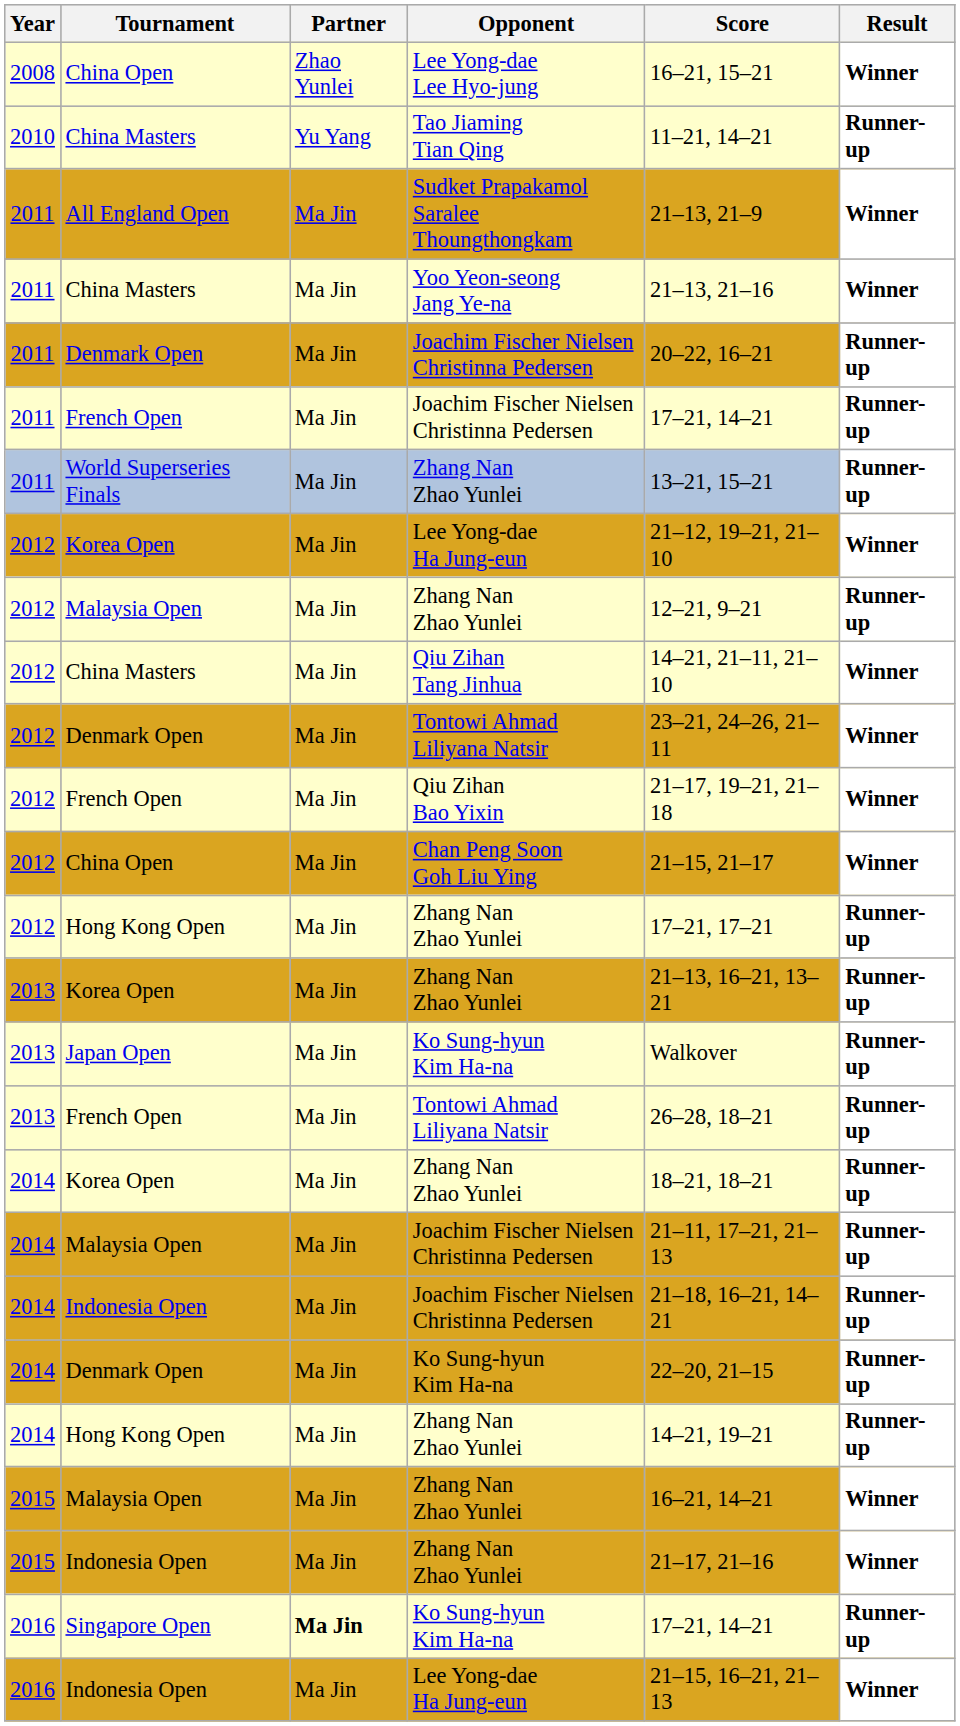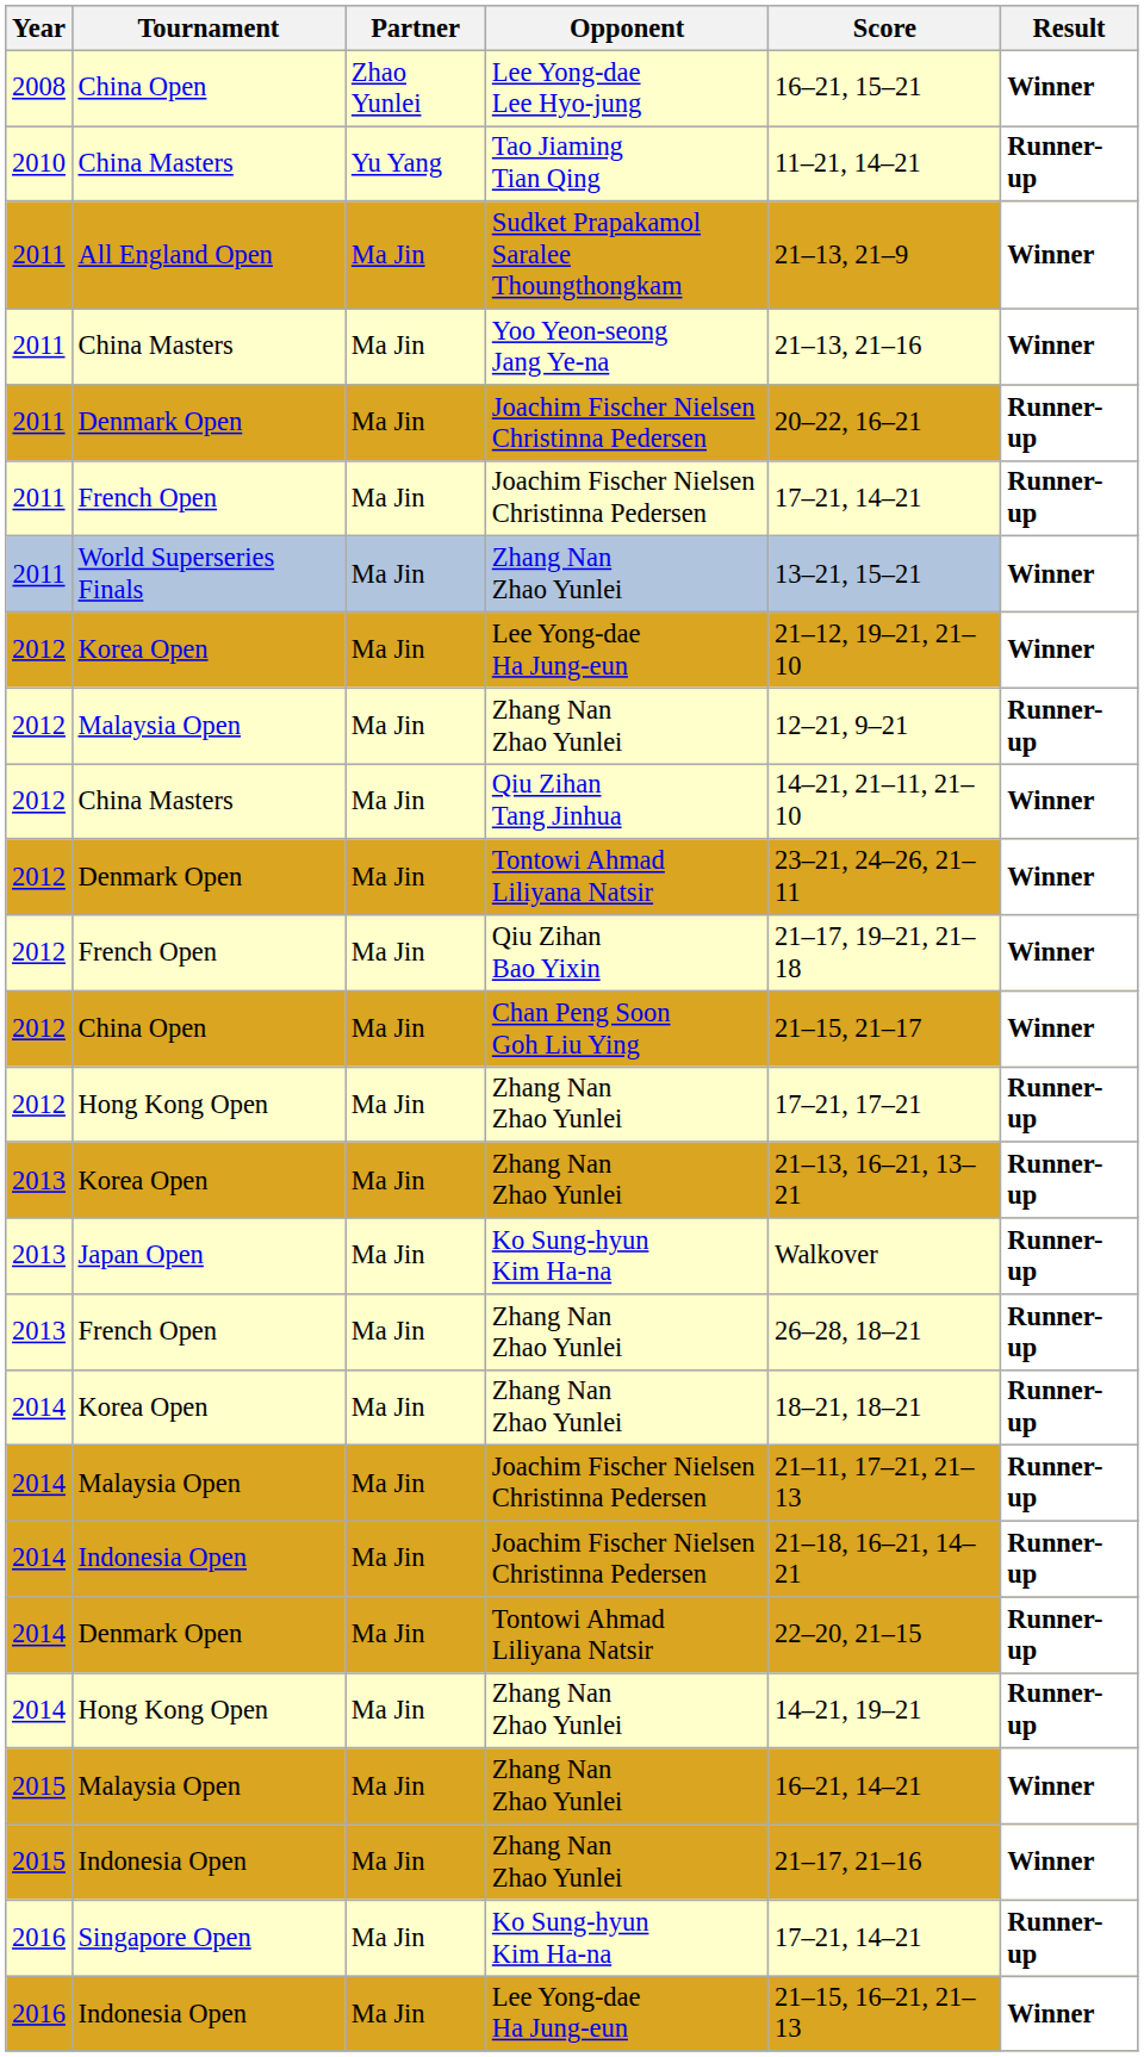 <table class="sortable wikitable" style="font-size: 90%;">
 <tr>
 <th>Year</th>
 <th>Tournament</th>
 <th>Partner</th>
 <th>Opponent</th>
 <th>Score</th>
 <th>Result</th>
 </tr>
 <tr style="background:#FFFFCC">
 <td align="center"><a href='#'>2008</a></td>
 <td align="left"><a href='#'>China Open</a></td>
 <td align="left"> <a href='#'>Zhao Yunlei</a></td>
 <td align="left"> <a href='#'>Lee Yong-dae</a> <br>  <a href='#'>Lee Hyo-jung</a></td>
 <td align="left">16–21, 15–21</td>
 <td style="text-align:left; background:white"> <strong>Winner</strong></td>
 </tr>
 <tr style="background:#FFFFCC">
 <td align="center"><a href='#'>2010</a></td>
 <td align="left"><a href='#'>China Masters</a></td>
 <td align="left"> <a href='#'>Yu Yang</a></td>
 <td align="left"> <a href='#'>Tao Jiaming</a> <br>  <a href='#'>Tian Qing</a></td>
 <td align="left">11–21, 14–21</td>
 <td style="text-align:left; background:white"> <strong>Runner-up</strong></td>
 </tr>
 <tr style="background:#DAA520">
 <td align="center"><a href='#'>2011</a></td>
 <td align="left"><a href='#'>All England Open</a></td>
 <td align="left"> <a href='#'>Ma Jin</a></td>
 <td align="left"> <a href='#'>Sudket Prapakamol</a> <br>  <a href='#'>Saralee Thoungthongkam</a></td>
 <td align="left">21–13, 21–9</td>
 <td style="text-align:left; background:white"> <strong>Winner</strong></td>
 </tr>
 <tr style="background:#FFFFCC">
 <td align="center"><a href='#'>2011</a></td>
 <td align="left">China Masters</td>
 <td align="left"> Ma Jin</td>
 <td align="left"> <a href='#'>Yoo Yeon-seong</a> <br>  <a href='#'>Jang Ye-na</a></td>
 <td align="left">21–13, 21–16</td>
 <td style="text-align:left; background:white"> <strong>Winner</strong></td>
 </tr>
 <tr style="background:#DAA520">
 <td align="center"><a href='#'>2011</a></td>
 <td align="left"><a href='#'>Denmark Open</a></td>
 <td align="left"> Ma Jin</td>
 <td align="left"> <a href='#'>Joachim Fischer Nielsen</a> <br>  <a href='#'>Christinna Pedersen</a></td>
 <td align="left">20–22, 16–21</td>
 <td style="text-align:left; background:white"> <strong>Runner-up</strong></td>
 </tr>
 <tr style="background:#FFFFCC">
 <td align="center"><a href='#'>2011</a></td>
 <td align="left"><a href='#'>French Open</a></td>
 <td align="left"> Ma Jin</td>
 <td align="left"> Joachim Fischer Nielsen <br>  Christinna Pedersen</td>
 <td align="left">17–21, 14–21</td>
 <td style="text-align:left; background:white"> <strong>Runner-up</strong></td>
 </tr>
 <tr style="background:#B0C4DE">
 <td align="center"><a href='#'>2011</a></td>
 <td align="left"><a href='#'>World Superseries Finals</a></td>
 <td align="left"> Ma Jin</td>
 <td align="left"> <a href='#'>Zhang Nan</a> <br>  Zhao Yunlei</td>
 <td align="left">13–21, 15–21</td>
-<td style="text-align:left; background:white"> <strong>Runner-up</strong></td>
+<td style="text-align:left; background:white"> <strong>Winner</strong></td>
 </tr>
 <tr style="background:#DAA520">
 <td align="center"><a href='#'>2012</a></td>
 <td align="left"><a href='#'>Korea Open</a></td>
 <td align="left"> Ma Jin</td>
 <td align="left"> Lee Yong-dae <br>  <a href='#'>Ha Jung-eun</a></td>
 <td align="left">21–12, 19–21, 21–10</td>
 <td style="text-align:left; background:white"> <strong>Winner</strong></td>
 </tr>
 <tr style="background:#FFFFCC">
 <td align="center"><a href='#'>2012</a></td>
 <td align="left"><a href='#'>Malaysia Open</a></td>
 <td align="left"> Ma Jin</td>
 <td align="left"> Zhang Nan <br>  Zhao Yunlei</td>
 <td align="left">12–21, 9–21</td>
 <td style="text-align:left; background:white"> <strong>Runner-up</strong></td>
 </tr>
 <tr style="background:#FFFFCC">
 <td align="center"><a href='#'>2012</a></td>
 <td align="left">China Masters</td>
 <td align="left"> Ma Jin</td>
 <td align="left"> <a href='#'>Qiu Zihan</a> <br>  <a href='#'>Tang Jinhua</a></td>
 <td align="left">14–21, 21–11, 21–10</td>
 <td style="text-align:left; background:white"> <strong>Winner</strong></td>
 </tr>
 <tr style="background:#DAA520">
 <td align="center"><a href='#'>2012</a></td>
 <td align="left">Denmark Open</td>
 <td align="left"> Ma Jin</td>
 <td align="left"> <a href='#'>Tontowi Ahmad</a> <br>  <a href='#'>Liliyana Natsir</a></td>
 <td align="left">23–21, 24–26, 21–11</td>
 <td style="text-align:left; background:white"> <strong>Winner</strong></td>
 </tr>
 <tr style="background:#FFFFCC">
 <td align="center"><a href='#'>2012</a></td>
 <td align="left">French Open</td>
 <td align="left"> Ma Jin</td>
 <td align="left"> Qiu Zihan <br>  <a href='#'>Bao Yixin</a></td>
 <td align="left">21–17, 19–21, 21–18</td>
 <td style="text-align:left; background:white"> <strong>Winner</strong></td>
 </tr>
 <tr style="background:#DAA520">
 <td align="center"><a href='#'>2012</a></td>
 <td align="left">China Open</td>
 <td align="left"> Ma Jin</td>
 <td align="left"> <a href='#'>Chan Peng Soon</a> <br>  <a href='#'>Goh Liu Ying</a></td>
 <td align="left">21–15, 21–17</td>
 <td style="text-align:left; background:white"> <strong>Winner</strong></td>
 </tr>
 <tr style="background:#FFFFCC">
 <td align="center"><a href='#'>2012</a></td>
 <td align="left">Hong Kong Open</td>
 <td align="left"> Ma Jin</td>
 <td align="left"> Zhang Nan <br>  Zhao Yunlei</td>
 <td align="left">17–21, 17–21</td>
 <td style="text-align:left; background:white"> <strong>Runner-up</strong></td>
 </tr>
 <tr style="background:#DAA520">
 <td align="center"><a href='#'>2013</a></td>
 <td align="left">Korea Open</td>
 <td align="left"> Ma Jin</td>
 <td align="left"> Zhang Nan <br>  Zhao Yunlei</td>
 <td align="left">21–13, 16–21, 13–21</td>
 <td style="text-align:left; background:white"> <strong>Runner-up</strong></td>
 </tr>
 <tr style="background:#FFFFCC">
 <td align="center"><a href='#'>2013</a></td>
 <td align="left"><a href='#'>Japan Open</a></td>
 <td align="left"> Ma Jin</td>
 <td align="left"> <a href='#'>Ko Sung-hyun</a> <br>  <a href='#'>Kim Ha-na</a></td>
 <td align="left">Walkover</td>
 <td style="text-align:left; background:white"> <strong>Runner-up</strong></td>
 </tr>
 <tr style="background:#FFFFCC">
 <td align="center"><a href='#'>2013</a></td>
 <td align="left">French Open</td>
 <td align="left"> Ma Jin</td>
-<td align="left"> <a href='#'>Tontowi Ahmad</a> <br>  <a href='#'>Liliyana Natsir</a></td>
+<td align="left"> Zhang Nan <br>  Zhao Yunlei</td>
 <td align="left">26–28, 18–21</td>
 <td style="text-align:left; background:white"> <strong>Runner-up</strong></td>
 </tr>
 <tr style="background:#FFFFCC">
 <td align="center"><a href='#'>2014</a></td>
 <td align="left">Korea Open</td>
 <td align="left"> Ma Jin</td>
 <td align="left"> Zhang Nan <br>  Zhao Yunlei</td>
 <td align="left">18–21, 18–21</td>
 <td style="text-align:left; background:white"> <strong>Runner-up</strong></td>
 </tr>
 <tr style="background:#DAA520">
 <td align="center"><a href='#'>2014</a></td>
 <td align="left">Malaysia Open</td>
 <td align="left"> Ma Jin</td>
 <td align="left"> Joachim Fischer Nielsen <br>  Christinna Pedersen</td>
 <td align="left">21–11, 17–21, 21–13</td>
 <td style="text-align:left; background:white"> <strong>Runner-up</strong></td>
 </tr>
 <tr style="background:#DAA520">
 <td align="center"><a href='#'>2014</a></td>
 <td align="left"><a href='#'>Indonesia Open</a></td>
 <td align="left"> Ma Jin</td>
 <td align="left"> Joachim Fischer Nielsen <br>  Christinna Pedersen</td>
 <td align="left">21–18, 16–21, 14–21</td>
 <td style="text-align:left; background:white"> <strong>Runner-up</strong></td>
 </tr>
 <tr style="background:#DAA520">
 <td align="center"><a href='#'>2014</a></td>
 <td align="left">Denmark Open</td>
 <td align="left"> Ma Jin</td>
-<td align="left"> Ko Sung-hyun <br>  Kim Ha-na</td>
+<td align="left"> Tontowi Ahmad <br>  Liliyana Natsir</td>
 <td align="left">22–20, 21–15</td>
 <td style="text-align:left; background:white"> <strong>Runner-up</strong></td>
 </tr>
 <tr style="background:#FFFFCC">
 <td align="center"><a href='#'>2014</a></td>
 <td align="left">Hong Kong Open</td>
 <td align="left"> Ma Jin</td>
 <td align="left"> Zhang Nan <br>  Zhao Yunlei</td>
 <td align="left">14–21, 19–21</td>
 <td style="text-align:left; background:white"> <strong>Runner-up</strong></td>
 </tr>
 <tr style="background:#DAA520">
 <td align="center"><a href='#'>2015</a></td>
 <td align="left">Malaysia Open</td>
 <td align="left"> Ma Jin</td>
 <td align="left"> Zhang Nan <br>  Zhao Yunlei</td>
 <td align="left">16–21, 14–21</td>
 <td style="text-align:left; background:white"> <strong>Winner</strong></td>
 </tr>
 <tr style="background:#DAA520">
 <td align="center"><a href='#'>2015</a></td>
 <td align="left">Indonesia Open</td>
 <td align="left"> Ma Jin</td>
 <td align="left"> Zhang Nan <br>  Zhao Yunlei</td>
 <td align="left">21–17, 21–16</td>
 <td style="text-align:left; background:white"> <strong>Winner</strong></td>
 </tr>
 <tr style="background:#FFFFCC">
 <td align="center"><a href='#'>2016</a></td>
 <td align="left"><a href='#'>Singapore Open</a></td>
-<td align="left"><strong> Ma Jin</strong></td>
+<td align="left"> Ma Jin</td>
 <td align="left"> <a href='#'>Ko Sung-hyun</a> <br>  <a href='#'>Kim Ha-na</a></td>
 <td align="left">17–21, 14–21</td>
 <td style="text-align:left; background:white"> <strong>Runner-up</strong></td>
 </tr>
 <tr style="background:#DAA520">
 <td align="center"><a href='#'>2016</a></td>
 <td align="left">Indonesia Open</td>
 <td align="left"> Ma Jin</td>
 <td align="left"> Lee Yong-dae <br>  <a href='#'>Ha Jung-eun</a></td>
 <td align="left">21–15, 16–21, 21–13</td>
 <td style="text-align:left; background:white"> <strong>Winner</strong></td>
 </tr>
 </table>
